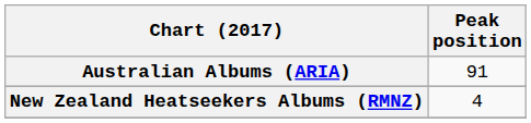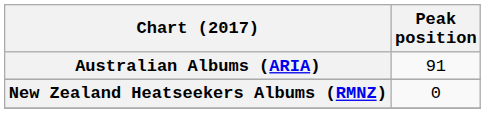 <table class="wikitable sortable plainrowheaders" style="text-align:center">
 <tr>
 <th scope="col">Chart (2017)</th>
 <th scope="col">Peak<br> position</th>
 </tr>
 <tr>
 <th scope="row">Australian Albums (<a href='#'>ARIA</a>)</th>
 <td>91</td>
 </tr>
 <tr>
 </tr>
 <tr>
 </tr>
 <tr>
 </tr>
 <tr>
 </tr>
 <tr>
 </tr>
 <tr>
 <th scope="row">New Zealand Heatseekers Albums (<a href='#'>RMNZ</a>)</th>
-<td>4</td>
+<td>0</td>
 </tr>
 <tr>
 </tr>
 <tr>
 </tr>
 <tr>
 </tr>
 <tr>
 </tr>
 <tr>
 </tr>
 </table>
